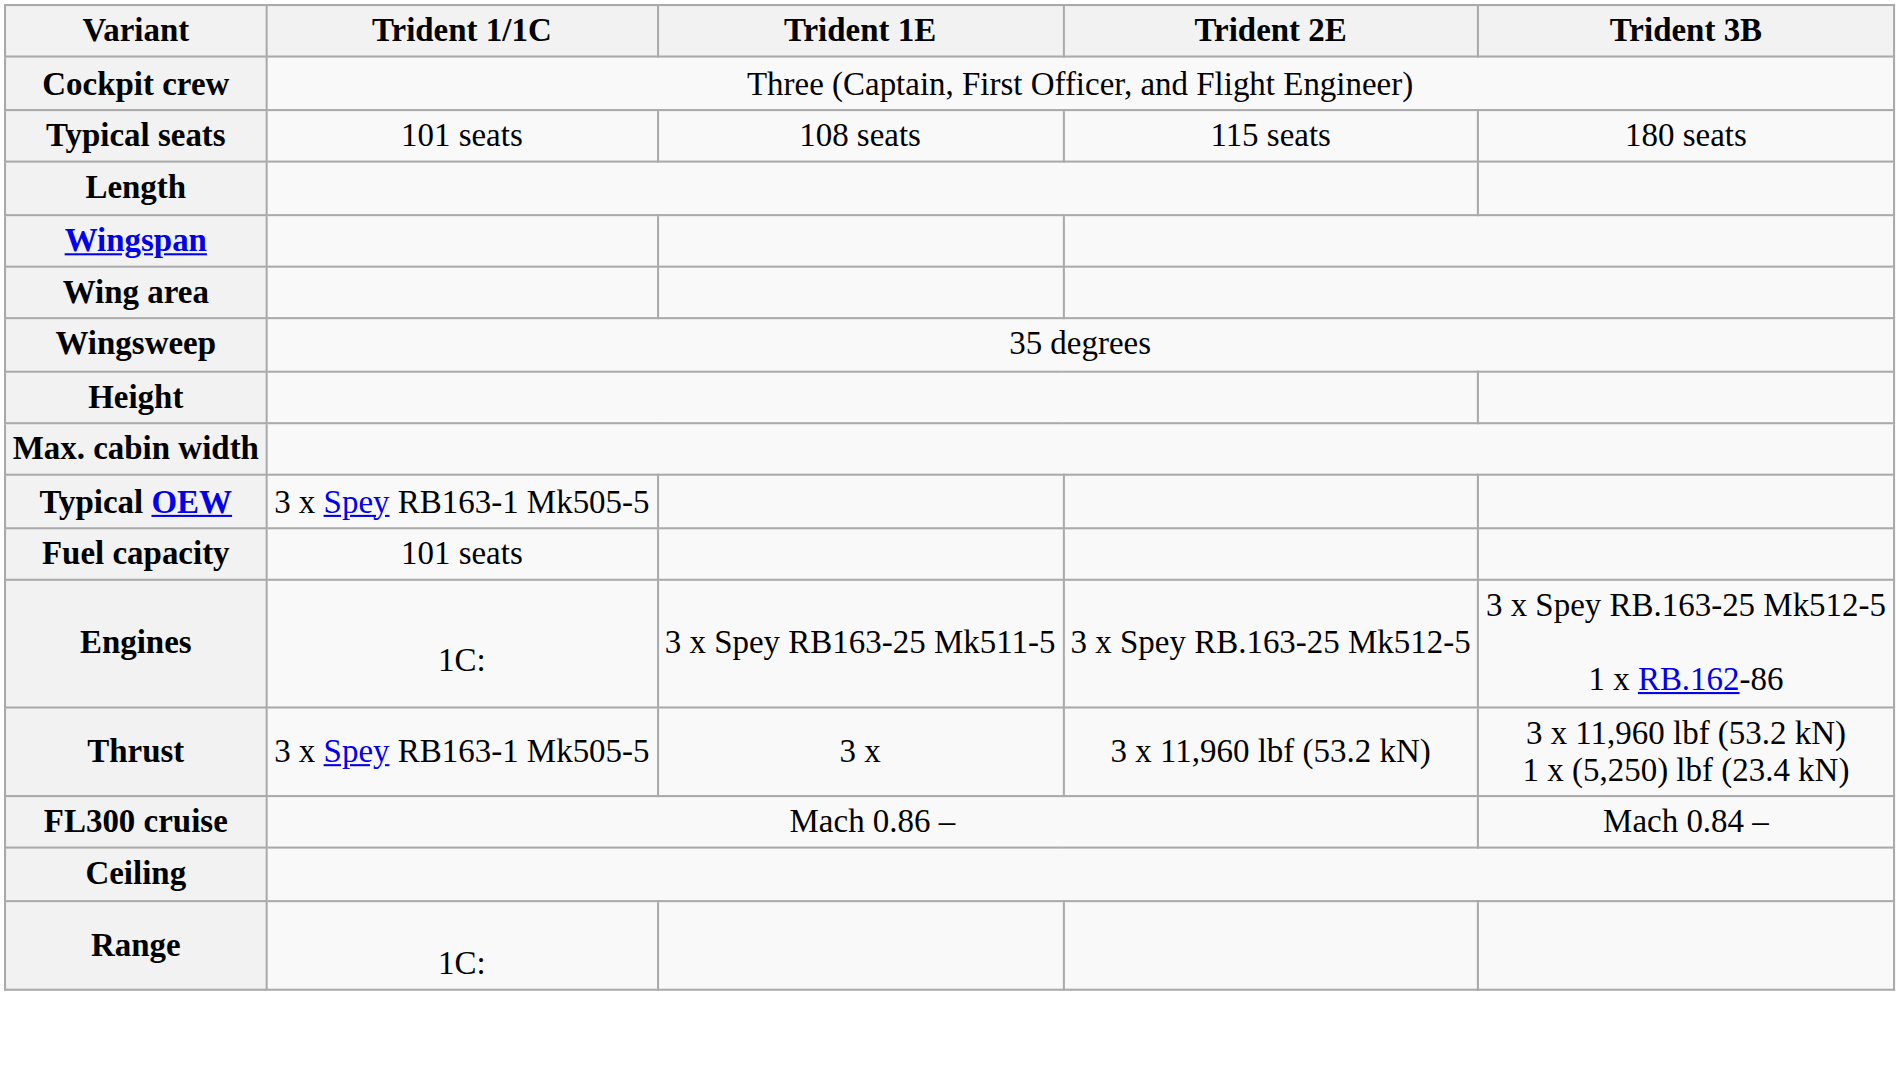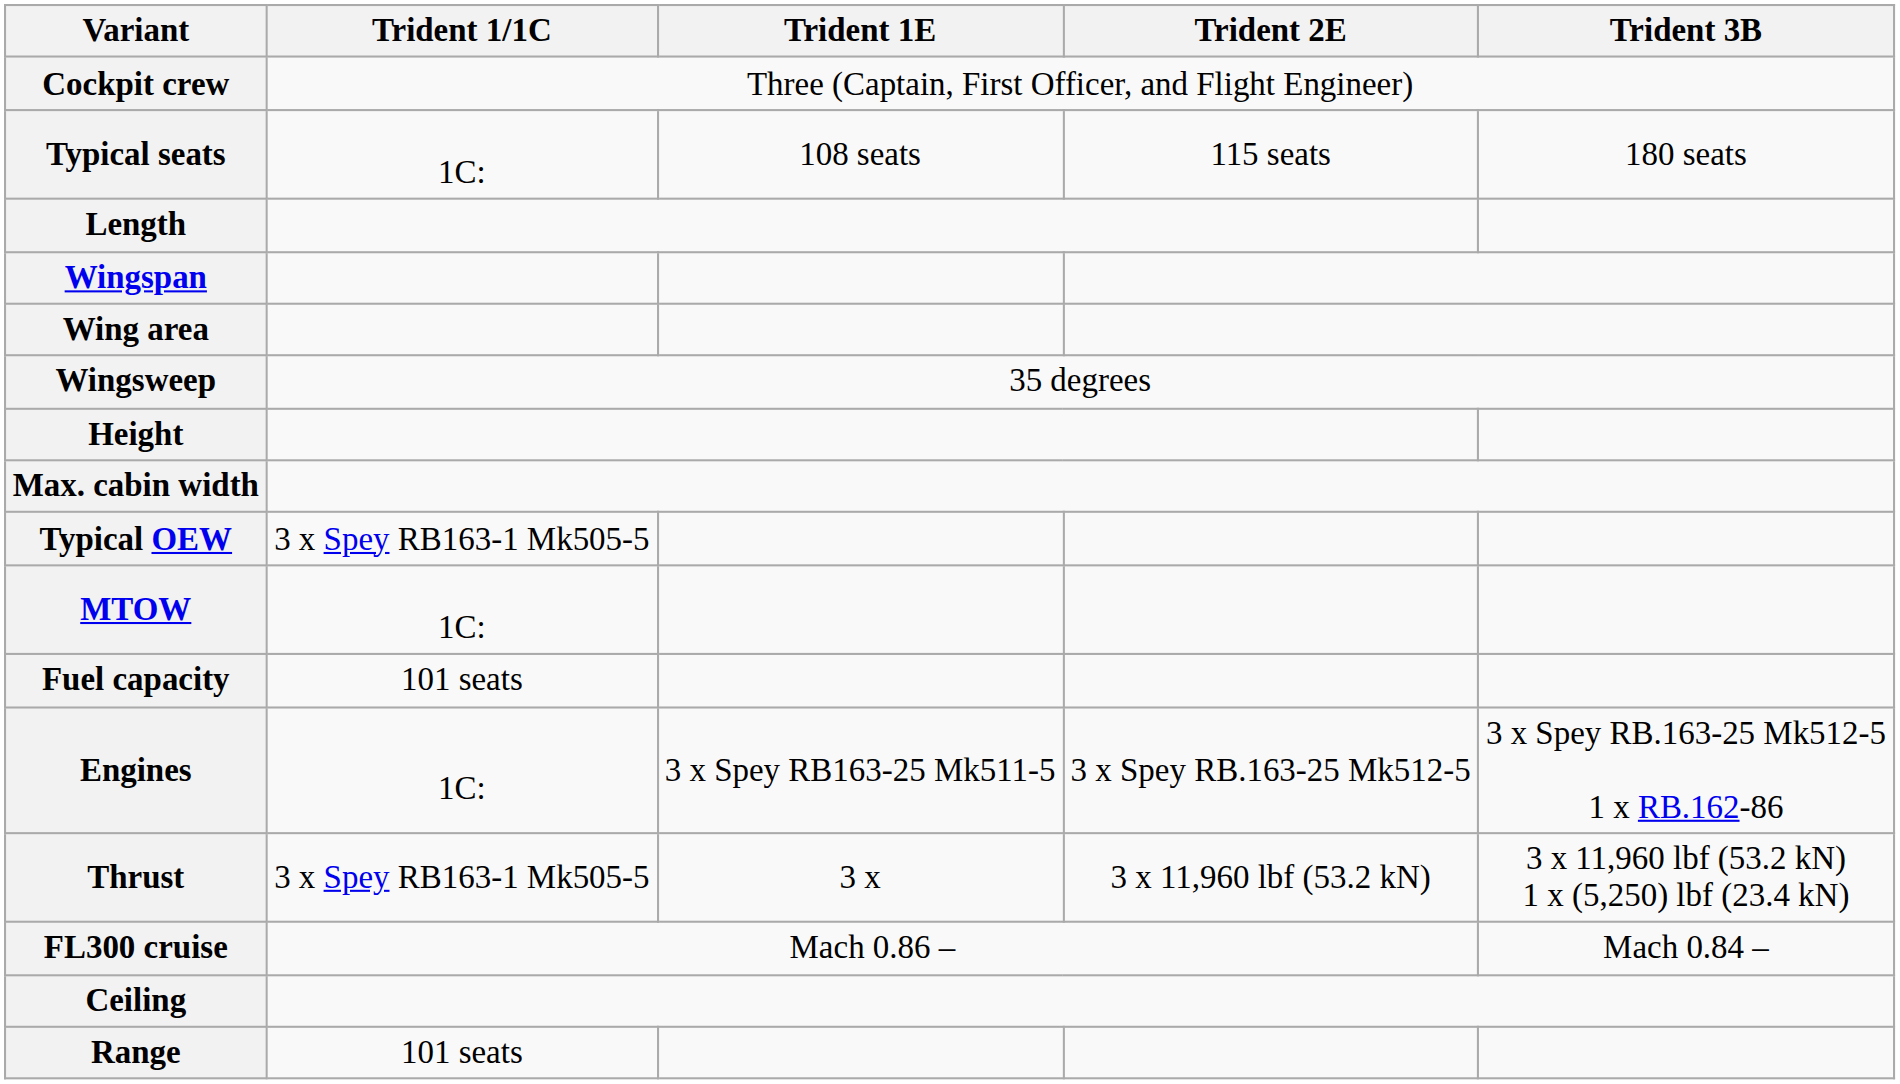 <table class="wikitable" style="text-align: center;">
 <tr>
 <th>Variant</th>
 <th>Trident 1/1C</th>
 <th>Trident 1E</th>
 <th>Trident 2E</th>
 <th>Trident 3B</th>
 </tr>
 <tr>
 <th>Cockpit crew</th>
 <td colspan=4>Three (Captain, First Officer, and Flight Engineer)</td>
 </tr>
 <tr>
 <th>Typical seats</th>
-<td>101 seats</td>
+<td><br>1C: </td>
 <td>108 seats</td>
 <td>115 seats</td>
 <td>180 seats</td>
 </tr>
 <tr>
 <th>Length</th>
 <td colspan=3></td>
 <td></td>
 </tr>
 <tr>
 <th><a href='#'>Wingspan</a></th>
 <td></td>
 <td></td>
 <td colspan="2"></td>
 </tr>
 <tr>
 <th>Wing area</th>
 <td></td>
 <td></td>
 <td colspan="2"></td>
 </tr>
 <tr>
 <th>Wingsweep</th>
 <td colspan=4>35 degrees</td>
 </tr>
 <tr>
 <th>Height</th>
 <td colspan=3></td>
 <td></td>
 </tr>
 <tr>
 <th>Max. cabin width</th>
 <td colspan=4></td>
 </tr>
 <tr>
 <th>Typical <a href='#'>OEW</a></th>
 <td>3 x <a href='#'>Spey</a> RB163-1 Mk505-5</td>
 <td></td>
 <td></td>
 <td></td>
 </tr>
 <tr>
+<th><a href='#'>MTOW</a></th>
+<td><br>1C: </td>
+<td></td>
+<td></td>
+<td></td>
+</tr>
+<tr>
 <th>Fuel capacity</th>
 <td>101 seats</td>
 <td></td>
 <td></td>
 <td></td>
 </tr>
 <tr>
 <th>Engines</th>
 <td><br>1C: </td>
 <td>3 x Spey RB163-25 Mk511-5</td>
 <td>3 x Spey RB.163-25 Mk512-5</td>
 <td>3 x Spey RB.163-25 Mk512-5<br><br>1 x <a href='#'>RB.162</a>-86</td>
 </tr>
 <tr>
 <th>Thrust</th>
 <td>3 x <a href='#'>Spey</a> RB163-1 Mk505-5</td>
 <td>3 x </td>
 <td>3 x 11,960 lbf (53.2 kN)</td>
 <td>3 x 11,960 lbf (53.2 kN)<br>1 x (5,250) lbf (23.4 kN)</td>
 </tr>
 <tr>
 <th>FL300 cruise</th>
 <td colspan=3>Mach 0.86 – </td>
 <td>Mach 0.84 – </td>
 </tr>
 <tr>
 <th>Ceiling</th>
 <td colspan=4></td>
 </tr>
 <tr>
 <th>Range</th>
-<td><br>1C: </td>
+<td>101 seats</td>
 <td></td>
 <td></td>
 <td></td>
 </tr>
 </table>
